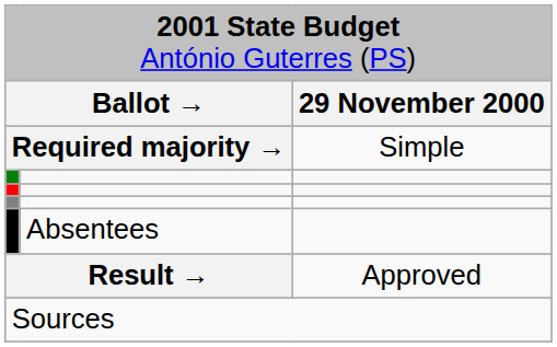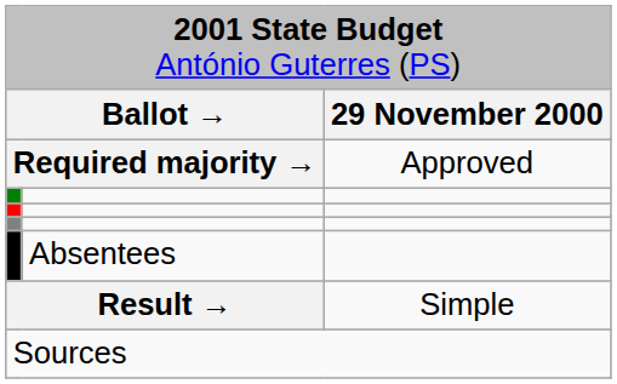 <table class="wikitable" style="text-align:center;">
 <tr>
 <td colspan="4" align="center" bgcolor="#C0C0C0"><strong>2001 State Budget</strong><br><a href='#'>António Guterres</a> (<a href='#'>PS</a>)</td>
 </tr>
 <tr>
 <th colspan="2" style="width:150px;">Ballot →</th>
 <th>29 November 2000</th>
 </tr>
 <tr>
 <th colspan="2">Required majority →</th>
-<td>Simple</td>
+<td>Approved </td>
 </tr>
 <tr>
 <th style="color:inherit;background:green;"></th>
 <td style="text-align:left;"></td>
 <td></td>
 </tr>
 <tr>
 <th style="width:1px; background:red;"></th>
 <td style="text-align:left;"></td>
 <td></td>
 </tr>
 <tr>
 <th style="color:inherit;background:gray;"></th>
 <td style="text-align:left;"></td>
 <td></td>
 </tr>
 <tr>
 <th style="color:inherit;background:black;"></th>
 <td style="text-align:left;">Absentees</td>
 <td></td>
 </tr>
 <tr>
 <th colspan="2">Result →</th>
-<td>Approved </td>
+<td>Simple</td>
 </tr>
 <tr>
 <td style="text-align:left;" colspan="4">Sources</td>
 </tr>
 </table>
